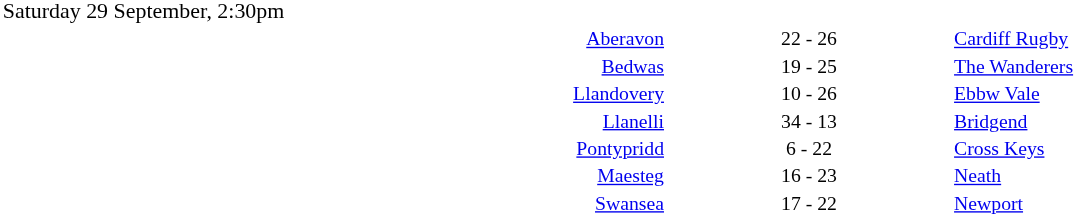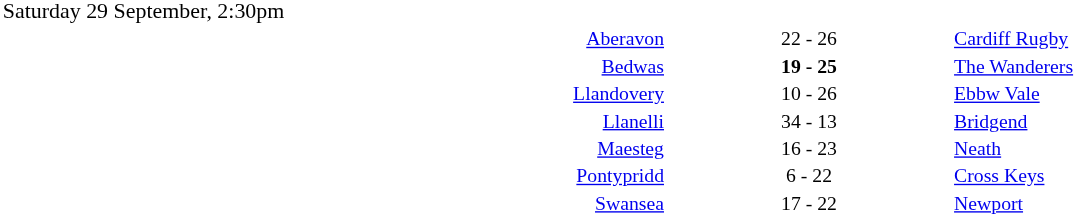 <table style="width:70%;" cellspacing="1">
 <tr>
 <th width=35%></th>
 <th width=15%></th>
 <th></th>
 </tr>
 <tr>
 <td>Saturday 29 September, 2:30pm</td>
 </tr>
 <tr style=font-size:90%>
 <td align=right><a href='#'>Aberavon</a></td>
 <td align=center>22 - 26</td>
 <td><a href='#'>Cardiff Rugby</a></td>
 </tr>
 <tr style=font-size:90%>
 <td align=right><a href='#'>Bedwas</a></td>
-<td align=center>19 - 25</td>
+<td align=center><strong>19 - 25</strong></td>
 <td><a href='#'>The Wanderers</a></td>
 </tr>
 <tr style=font-size:90%>
 <td align=right><a href='#'>Llandovery</a></td>
 <td align=center>10 - 26</td>
 <td><a href='#'>Ebbw Vale</a></td>
 </tr>
 <tr style=font-size:90%>
 <td align=right><a href='#'>Llanelli</a></td>
 <td align=center>34 - 13</td>
 <td><a href='#'>Bridgend</a></td>
 </tr>
 <tr style=font-size:90%>
+<td align=right><a href='#'>Maesteg</a></td>
+<td align=center>16 - 23</td>
+<td><a href='#'>Neath</a></td>
+</tr>
+<tr style=font-size:90%>
 <td align=right><a href='#'>Pontypridd</a></td>
 <td align=center>6 - 22</td>
 <td><a href='#'>Cross Keys</a></td>
-</tr>
-<tr style=font-size:90%>
-<td align=right><a href='#'>Maesteg</a></td>
-<td align=center>16 - 23</td>
-<td><a href='#'>Neath</a></td>
 </tr>
 <tr style=font-size:90%>
 <td align=right><a href='#'>Swansea</a></td>
 <td align=center>17 - 22</td>
 <td><a href='#'>Newport</a></td>
 </tr>
 </table>
